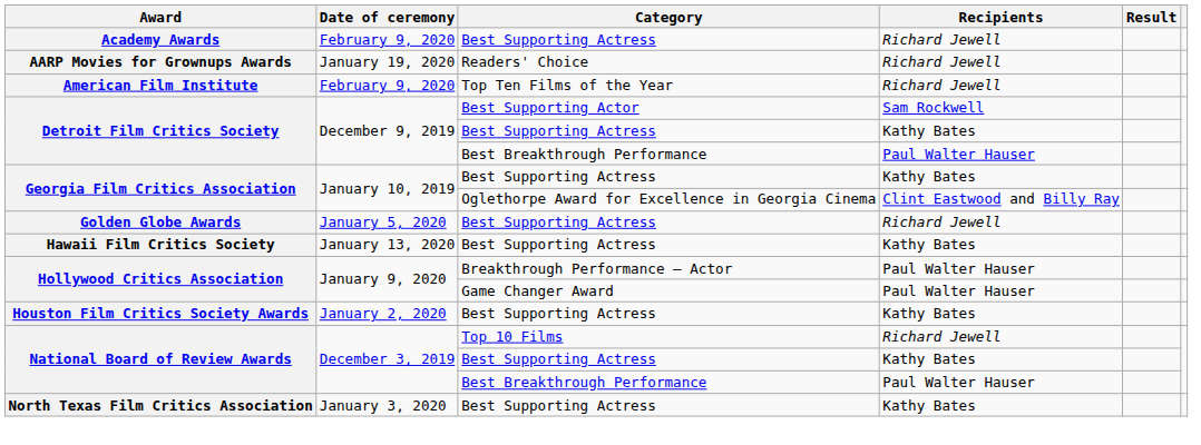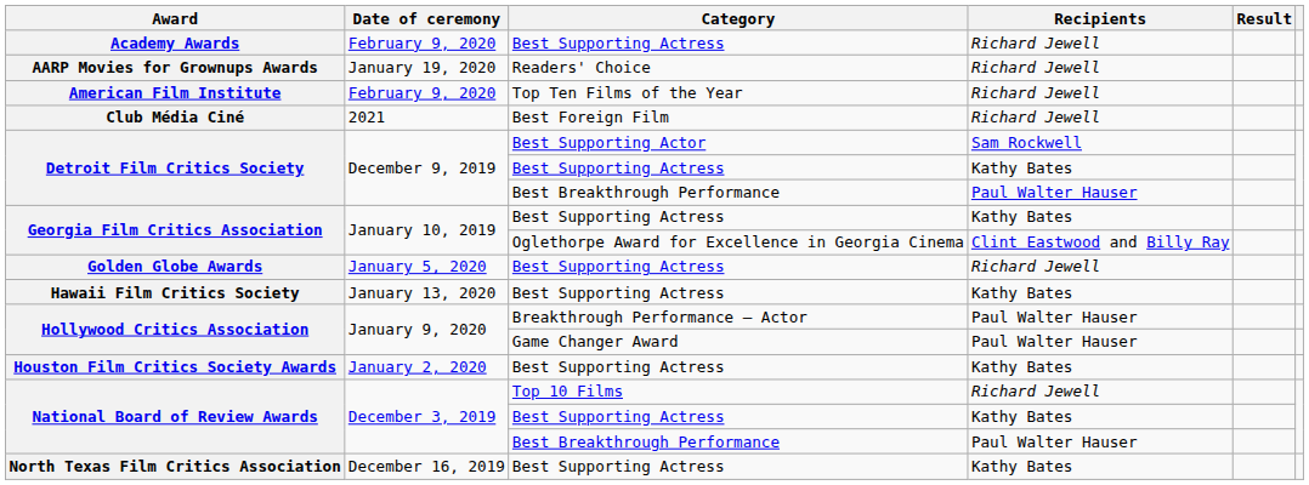 <table class="wikitable plainrowheaders sortable">
 <tr>
 <th scope="col">Award</th>
 <th scope="col">Date of ceremony</th>
 <th scope="col">Category</th>
 <th scope="col">Recipients</th>
 <th scope="col">Result</th>
 <th scope="col" class="unsortable"></th>
 </tr>
 <tr>
 <th scope="row" style= "text-align:center;"><a href='#'>Academy Awards</a></th>
 <td><a href='#'>February 9, 2020</a></td>
 <td><a href='#'>Best Supporting Actress</a></td>
 <td><em>Richard Jewell</em></td>
 <td></td>
 <td style="text-align:center;"></td>
 </tr>
 <tr>
 <th scope="row" style= "text-align:center;">AARP Movies for Grownups Awards</th>
 <td>January 19, 2020</td>
 <td>Readers' Choice</td>
 <td><em>Richard Jewell</em></td>
 <td></td>
 <td></td>
 </tr>
 <tr>
 <th scope="row" style="text-align:center;"><a href='#'>American Film Institute</a></th>
 <td><a href='#'>February 9, 2020</a></td>
 <td>Top Ten Films of the Year</td>
 <td><em>Richard Jewell</em></td>
 <td></td>
 <td style="text-align:center;"></td>
+</tr>
+<tr>
+<th scope="row" style="text-align:center;">Club Média Ciné</th>
+<td>2021</td>
+<td>Best Foreign Film</td>
+<td><em>Richard Jewell</em></td>
+<td></td>
+<td></td>
 </tr>
 <tr>
 <th scope="row" rowspan="3" style="text-align:center;"><a href='#'>Detroit Film Critics Society</a></th>
 <td rowspan="3">December 9, 2019</td>
 <td><a href='#'>Best Supporting Actor</a></td>
 <td><a href='#'>Sam Rockwell</a></td>
 <td></td>
 <td rowspan="3" style= "text-align:center;"></td>
 </tr>
 <tr>
 <td><a href='#'>Best Supporting Actress</a></td>
 <td>Kathy Bates</td>
 <td></td>
 </tr>
 <tr>
 <td>Best Breakthrough Performance</td>
 <td><a href='#'>Paul Walter Hauser</a></td>
 <td></td>
 </tr>
 <tr>
 <th scope="row" rowspan="2" style="text-align:center;"><a href='#'>Georgia Film Critics Association</a></th>
 <td rowspan="2">January 10, 2019</td>
 <td>Best Supporting Actress</td>
 <td>Kathy Bates</td>
 <td></td>
 <td></td>
 </tr>
 <tr>
 <td rowspan="1">Oglethorpe Award for Excellence in Georgia Cinema</td>
 <td><a href='#'>Clint Eastwood</a> and <a href='#'>Billy Ray</a></td>
 <td></td>
 <td></td>
 </tr>
 <tr>
 <th scope="row" style= "text-align:center;"><a href='#'>Golden Globe Awards</a></th>
 <td><a href='#'>January 5, 2020</a></td>
 <td><a href='#'>Best Supporting Actress</a></td>
 <td><em>Richard Jewell</em></td>
 <td></td>
 <td style="text-align:center;"></td>
 </tr>
 <tr>
 <th scope="row" style="text-align:center;">Hawaii Film Critics Society</th>
 <td>January 13, 2020</td>
 <td>Best Supporting Actress</td>
 <td>Kathy Bates</td>
 <td></td>
 <td></td>
 </tr>
 <tr>
 <th scope="row" rowspan="2" style="text-align:center;"><a href='#'>Hollywood Critics Association</a></th>
 <td rowspan="2">January 9, 2020</td>
 <td>Breakthrough Performance – Actor</td>
 <td>Paul Walter Hauser</td>
 <td></td>
 <td></td>
 </tr>
 <tr>
 <td rowspan="1">Game Changer Award</td>
 <td>Paul Walter Hauser</td>
 <td></td>
 <td></td>
 </tr>
 <tr>
 <th scope="row" style="text-align:center;"><a href='#'>Houston Film Critics Society Awards</a></th>
 <td><a href='#'>January 2, 2020</a></td>
 <td>Best Supporting Actress</td>
 <td>Kathy Bates</td>
 <td></td>
 <td></td>
 </tr>
 <tr>
 <th scope="row" rowspan="3" style= "text-align:center;"><a href='#'>National Board of Review Awards</a></th>
 <td rowspan= "3"><a href='#'>December 3, 2019</a></td>
 <td><a href='#'>Top 10 Films</a></td>
 <td><em>Richard Jewell</em></td>
 <td></td>
 <td rowspan="3" style= "text-align:center;"></td>
 </tr>
 <tr>
 <td><a href='#'>Best Supporting Actress</a></td>
 <td>Kathy Bates</td>
 <td></td>
 </tr>
 <tr>
 <td><a href='#'>Best Breakthrough Performance</a></td>
 <td>Paul Walter Hauser</td>
 <td></td>
 </tr>
 <tr>
 <th scope="row" style="text-align:center;">North Texas Film Critics Association</th>
-<td>January 3, 2020</td>
+<td>December 16, 2019</td>
 <td>Best Supporting Actress</td>
 <td>Kathy Bates</td>
 <td></td>
 <td></td>
 </tr>
 </table>
